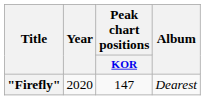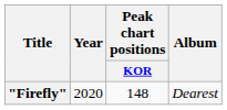 <table class="wikitable plainrowheaders" style="text-align:center;">
 <tr>
 <th scope="col" rowspan="2">Title</th>
 <th scope="col" rowspan="2">Year</th>
 <th scope="col">Peak chart positions</th>
 <th scope="col" rowspan="2">Album</th>
 </tr>
 <tr>
 <th scope="col" style="width:3em;font-size:85%;"><a href='#'>KOR</a><br></th>
 </tr>
 <tr>
 <th scope="row">"Firefly"</th>
 <td>2020</td>
-<td>147</td>
+<td>148</td>
 <td><em>Dearest</em></td>
 </tr>
 </table>
